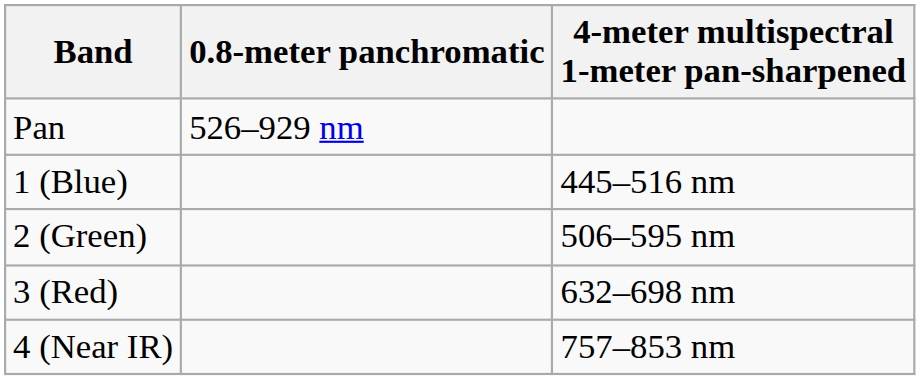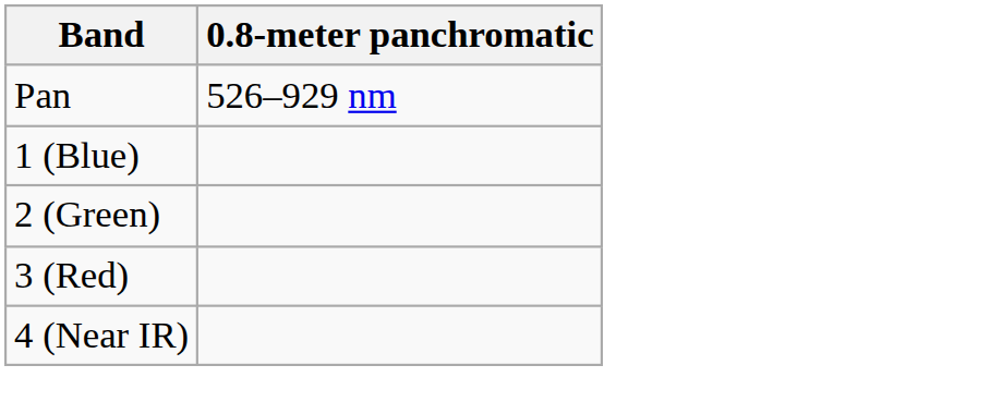 <table class="wikitable">
 <tr>
 <th>Band</th>
 <th>0.8-meter panchromatic</th>
-<th>4-meter multispectral <br> 1-meter pan-sharpened</th>
 </tr>
 <tr>
 <td>Pan</td>
 <td>526–929 <a href='#'>nm</a></td>
-<td> </td>
 </tr>
 <tr>
 <td>1 (Blue)</td>
 <td> </td>
-<td>445–516 nm</td>
 </tr>
 <tr>
 <td>2 (Green)</td>
 <td> </td>
-<td>506–595 nm</td>
 </tr>
 <tr>
 <td>3 (Red)</td>
 <td> </td>
-<td>632–698 nm</td>
 </tr>
 <tr>
 <td>4 (Near IR)</td>
 <td> </td>
-<td>757–853 nm</td>
 </tr>
 </table>
